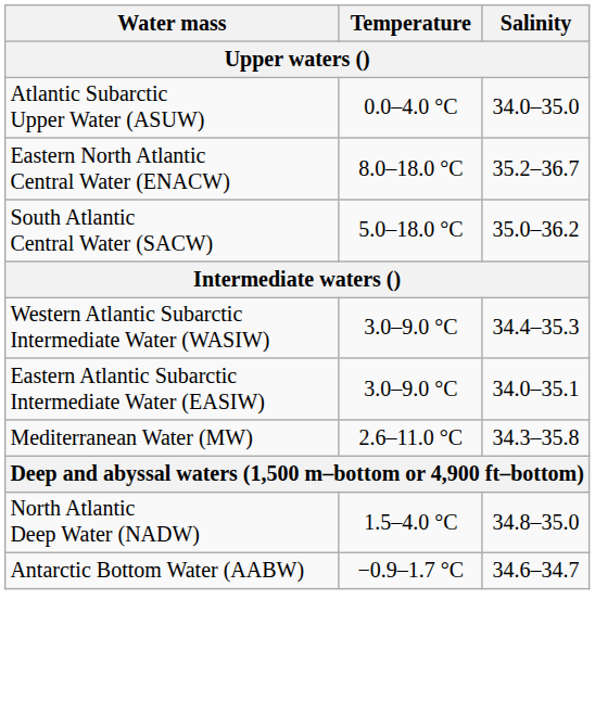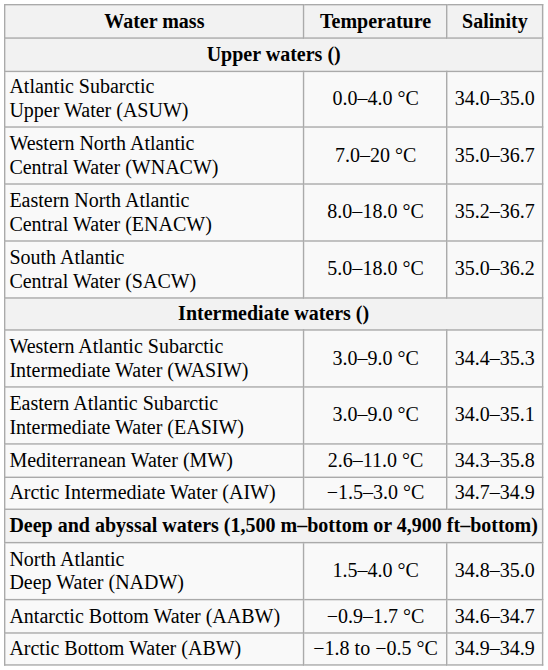 <table class="wikitable floatright" style="font-size: 0.9em; text-align: center;">
 <tr>
 <th>Water mass</th>
 <th>Temperature</th>
 <th>Salinity</th>
 </tr>
 <tr>
 <th colspan="3">Upper waters ()</th>
 </tr>
 <tr>
 <td align=left>Atlantic Subarctic<br>Upper Water (ASUW)</td>
 <td>0.0–4.0 °C</td>
 <td>34.0–35.0</td>
+</tr>
+<tr>
+<td align=left>Western North Atlantic<br>Central Water (WNACW)</td>
+<td>7.0–20 °C</td>
+<td>35.0–36.7</td>
 </tr>
 <tr>
 <td align=left>Eastern North Atlantic<br>Central Water (ENACW)</td>
 <td>8.0–18.0 °C</td>
 <td>35.2–36.7</td>
 </tr>
 <tr>
 <td align=left>South Atlantic<br>Central Water (SACW)</td>
 <td>5.0–18.0 °C</td>
 <td>35.0–36.2</td>
 </tr>
 <tr>
 <th colspan="3">Intermediate waters ()</th>
 </tr>
 <tr>
 <td align=left>Western Atlantic Subarctic<br>Intermediate Water (WASIW)</td>
 <td>3.0–9.0 °C</td>
 <td>34.4–35.3</td>
 </tr>
 <tr>
 <td align=left>Eastern Atlantic Subarctic<br>Intermediate Water (EASIW)</td>
 <td>3.0–9.0 °C</td>
 <td>34.0–35.1</td>
 </tr>
 <tr>
 <td align=left>Mediterranean Water (MW)</td>
 <td>2.6–11.0 °C</td>
 <td>34.3–35.8</td>
 </tr>
 <tr>
+<td align=left>Arctic Intermediate Water (AIW)</td>
+<td>−1.5–3.0 °C</td>
+<td>34.7–34.9</td>
+</tr>
+<tr>
 <th colspan="3">Deep and abyssal waters (1,500 m–bottom or 4,900 ft–bottom)</th>
 </tr>
 <tr>
 <td align=left>North Atlantic<br>Deep Water (NADW)</td>
 <td>1.5–4.0 °C</td>
 <td>34.8–35.0</td>
 </tr>
 <tr>
 <td align=left>Antarctic Bottom Water (AABW)</td>
 <td>−0.9–1.7 °C</td>
 <td>34.6–34.7</td>
 </tr>
+<tr>
+<td align=left>Arctic Bottom Water (ABW)</td>
+<td>−1.8 to −0.5 °C</td>
+<td>34.9–34.9</td>
+</tr>
 </table>
